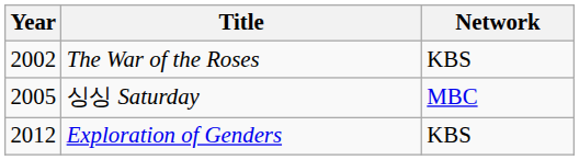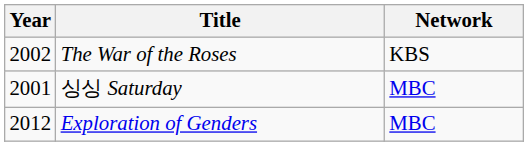 <table class="wikitable" style="width:400px">
 <tr>
 <th width=10>Year</th>
 <th>Title</th>
 <th>Network</th>
 </tr>
 <tr>
 <td>2002</td>
 <td><em>The War of the Roses</em></td>
 <td>KBS</td>
 </tr>
 <tr>
-<td>2005</td>
+<td>2001</td>
 <td>싱싱 <em>Saturday</em></td>
 <td><a href='#'>MBC</a></td>
 </tr>
 <tr>
 <td>2012</td>
 <td><em><a href='#'>Exploration of Genders</a></em></td>
-<td>KBS</td>
+<td><a href='#'>MBC</a></td>
 </tr>
 </table>
